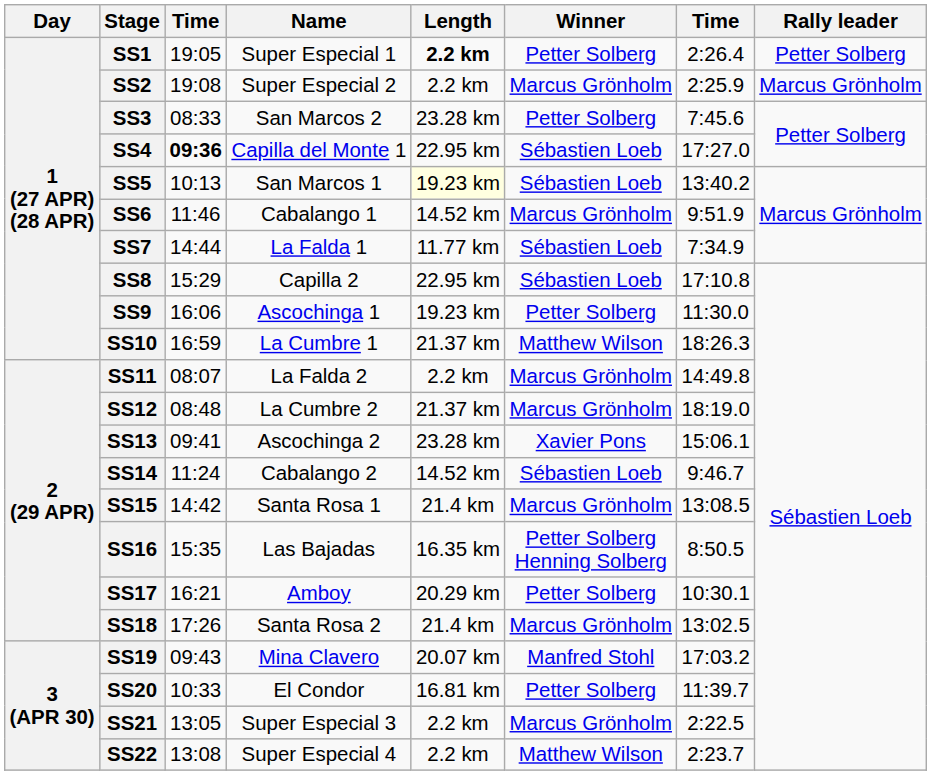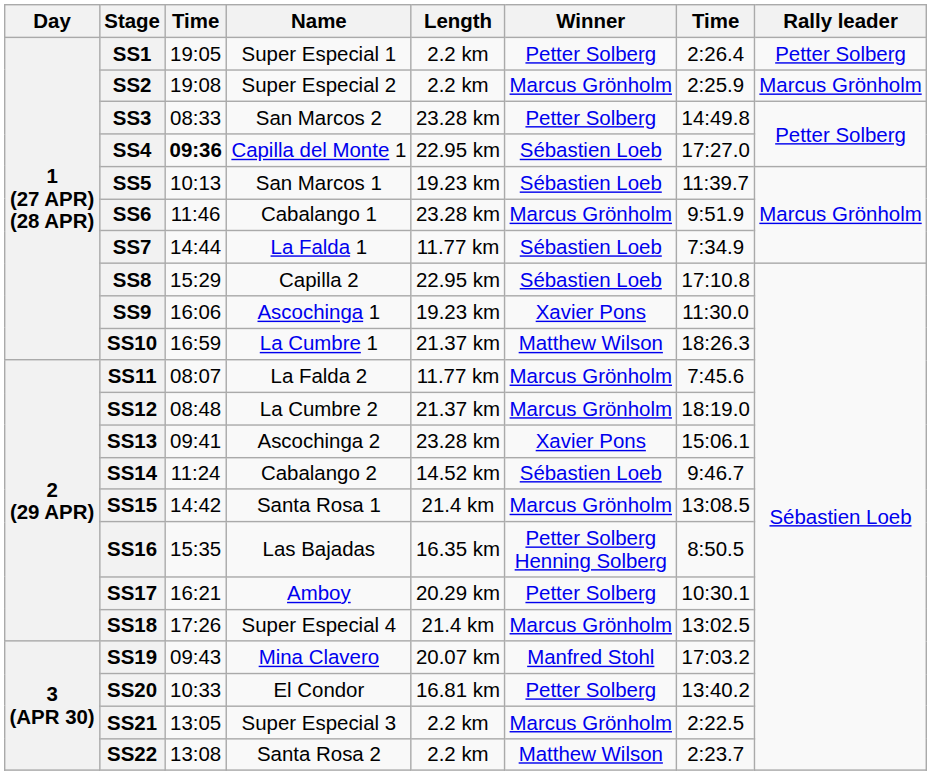 <table class="wikitable" style="text-align: center; font-size: 90%; max-width: 950px;">
 <tr>
 <th>Day</th>
 <th>Stage</th>
 <th>Time</th>
 <th>Name</th>
 <th>Length</th>
 <th>Winner</th>
 <th>Time</th>
 <th>Rally leader</th>
 </tr>
 <tr>
 <th rowspan="10">1<br> (27 APR)<br>(28 APR)</th>
 <th>SS1</th>
 <td>19:05</td>
 <td>Super Especial 1</td>
-<td><strong>2.2 km</strong></td>
+<td>2.2 km</td>
 <td> <a href='#'>Petter Solberg</a></td>
 <td>2:26.4</td>
 <td> <a href='#'>Petter Solberg</a></td>
 </tr>
 <tr>
 <th>SS2</th>
 <td>19:08</td>
 <td>Super Especial 2</td>
 <td>2.2 km</td>
 <td> <a href='#'>Marcus Grönholm</a></td>
 <td>2:25.9</td>
 <td> <a href='#'>Marcus Grönholm</a></td>
 </tr>
 <tr>
 <th>SS3</th>
 <td>08:33</td>
 <td>San Marcos 2</td>
 <td>23.28 km</td>
 <td> <a href='#'>Petter Solberg</a></td>
-<td>7:45.6</td>
+<td>14:49.8</td>
 <td rowspan="2"> <a href='#'>Petter Solberg</a></td>
 </tr>
 <tr>
 <th>SS4</th>
 <td><strong>09:36</strong></td>
 <td><a href='#'>Capilla del Monte</a> 1</td>
 <td>22.95 km</td>
 <td> <a href='#'>Sébastien Loeb</a></td>
 <td>17:27.0</td>
 </tr>
 <tr>
 <th>SS5</th>
 <td>10:13</td>
 <td>San Marcos 1</td>
-<td style="background: lightyellow;">19.23 km</td>
+<td>19.23 km</td>
 <td> <a href='#'>Sébastien Loeb</a></td>
-<td>13:40.2</td>
+<td>11:39.7</td>
 <td rowspan="3"> <a href='#'>Marcus Grönholm</a></td>
 </tr>
 <tr>
 <th>SS6</th>
 <td>11:46</td>
 <td>Cabalango 1</td>
-<td>14.52 km</td>
+<td>23.28 km</td>
 <td> <a href='#'>Marcus Grönholm</a></td>
 <td>9:51.9</td>
 </tr>
 <tr>
 <th>SS7</th>
 <td>14:44</td>
 <td><a href='#'>La Falda</a> 1</td>
 <td>11.77 km</td>
 <td> <a href='#'>Sébastien Loeb</a></td>
 <td>7:34.9</td>
 </tr>
 <tr>
 <th>SS8</th>
 <td>15:29</td>
 <td>Capilla 2</td>
 <td>22.95 km</td>
 <td> <a href='#'>Sébastien Loeb</a></td>
 <td>17:10.8</td>
 <td rowspan="15"> <a href='#'>Sébastien Loeb</a></td>
 </tr>
 <tr>
 <th>SS9</th>
 <td>16:06</td>
 <td><a href='#'>Ascochinga</a> 1</td>
 <td>19.23 km</td>
-<td> <a href='#'>Petter Solberg</a></td>
+<td> <a href='#'>Xavier Pons</a></td>
 <td>11:30.0</td>
 </tr>
 <tr>
 <th>SS10</th>
 <td>16:59</td>
 <td><a href='#'>La Cumbre</a> 1</td>
 <td>21.37 km</td>
 <td> <a href='#'>Matthew Wilson</a></td>
 <td>18:26.3</td>
 </tr>
 <tr>
 <th rowspan="8">2<br> (29 APR)</th>
 <th>SS11</th>
 <td>08:07</td>
 <td>La Falda 2</td>
-<td>2.2 km</td>
+<td>11.77 km</td>
 <td> <a href='#'>Marcus Grönholm</a></td>
-<td>14:49.8</td>
+<td>7:45.6</td>
 </tr>
 <tr>
 <th>SS12</th>
 <td>08:48</td>
 <td>La Cumbre 2</td>
 <td>21.37 km</td>
 <td> <a href='#'>Marcus Grönholm</a></td>
 <td>18:19.0</td>
 </tr>
 <tr>
 <th>SS13</th>
 <td>09:41</td>
 <td>Ascochinga 2</td>
 <td>23.28 km</td>
 <td> <a href='#'>Xavier Pons</a></td>
 <td>15:06.1</td>
 </tr>
 <tr>
 <th>SS14</th>
 <td>11:24</td>
 <td>Cabalango 2</td>
 <td>14.52 km</td>
 <td> <a href='#'>Sébastien Loeb</a></td>
 <td>9:46.7</td>
 </tr>
 <tr>
 <th>SS15</th>
 <td>14:42</td>
 <td>Santa Rosa 1</td>
 <td>21.4 km</td>
 <td> <a href='#'>Marcus Grönholm</a></td>
 <td>13:08.5</td>
 </tr>
 <tr>
 <th>SS16</th>
 <td>15:35</td>
 <td>Las Bajadas</td>
 <td>16.35 km</td>
 <td> <a href='#'>Petter Solberg</a><br> <a href='#'>Henning Solberg</a></td>
 <td>8:50.5</td>
 </tr>
 <tr>
 <th>SS17</th>
 <td>16:21</td>
 <td><a href='#'>Amboy</a></td>
 <td>20.29 km</td>
 <td> <a href='#'>Petter Solberg</a></td>
 <td>10:30.1</td>
 </tr>
 <tr>
 <th>SS18</th>
 <td>17:26</td>
-<td>Santa Rosa 2</td>
+<td>Super Especial 4</td>
 <td>21.4 km</td>
 <td> <a href='#'>Marcus Grönholm</a></td>
 <td>13:02.5</td>
 </tr>
 <tr>
 <th rowspan="4">3<br>(APR 30)</th>
 <th>SS19</th>
 <td>09:43</td>
 <td><a href='#'>Mina Clavero</a></td>
 <td>20.07 km</td>
 <td> <a href='#'>Manfred Stohl</a></td>
 <td>17:03.2</td>
 </tr>
 <tr>
 <th>SS20</th>
 <td>10:33</td>
 <td>El Condor</td>
 <td>16.81 km</td>
 <td> <a href='#'>Petter Solberg</a></td>
-<td>11:39.7</td>
+<td>13:40.2</td>
 </tr>
 <tr>
 <th>SS21</th>
 <td>13:05</td>
 <td>Super Especial 3</td>
 <td>2.2 km</td>
 <td> <a href='#'>Marcus Grönholm</a></td>
 <td>2:22.5</td>
 </tr>
 <tr>
 <th>SS22</th>
 <td>13:08</td>
-<td>Super Especial 4</td>
+<td>Santa Rosa 2</td>
 <td>2.2 km</td>
 <td> <a href='#'>Matthew Wilson</a></td>
 <td>2:23.7</td>
 </tr>
 </table>
